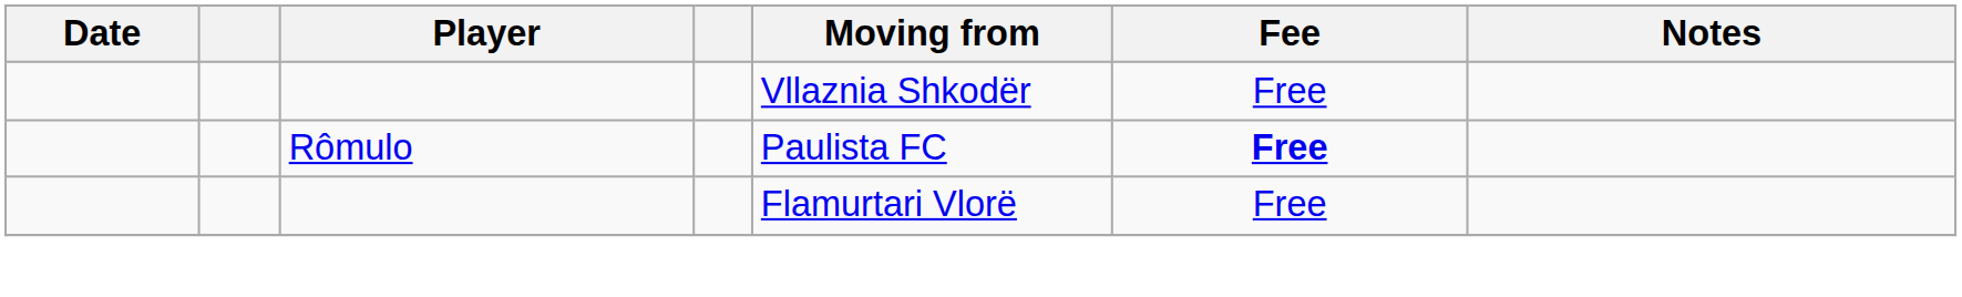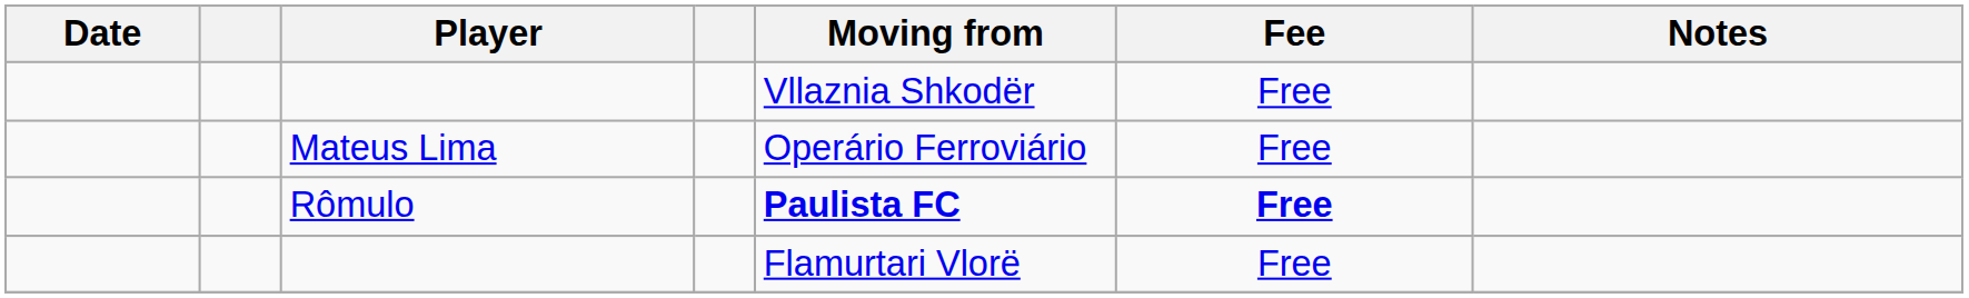 <table class="wikitable sortable">
 <tr>
 <th style="width:80px;">Date</th>
 <th style="width:30px;"></th>
 <th style="width:180px;">Player</th>
 <th style="width:20px;"></th>
 <th style="width:155px;">Moving from</th>
 <th style="width:155px;" class="unsortable">Fee</th>
 <th style="width:215px;" class="unsortable">Notes</th>
 </tr>
 <tr>
 <td></td>
 <td align=center></td>
 <td> </td>
 <td></td>
 <td> <a href='#'>Vllaznia Shkodër</a></td>
 <td align=center><a href='#'>Free</a></td>
 <td align=center></td>
 </tr>
 <tr>
 <td></td>
 <td align=center></td>
+<td> <a href='#'>Mateus Lima</a></td>
+<td></td>
+<td> <a href='#'>Operário Ferroviário</a></td>
+<td align=center><a href='#'>Free</a></td>
+<td align=center></td>
+</tr>
+<tr>
+<td></td>
+<td align=center></td>
 <td> <a href='#'>Rômulo</a></td>
 <td></td>
-<td> <a href='#'>Paulista FC</a></td>
+<td><strong> <a href='#'>Paulista FC</a></strong></td>
 <td align=center><strong><a href='#'>Free</a></strong></td>
 <td align=center></td>
 </tr>
 <tr>
 <td></td>
 <td align=center></td>
 <td> </td>
 <td></td>
 <td> <a href='#'>Flamurtari Vlorë</a></td>
 <td align=center><a href='#'>Free</a></td>
 <td align=center></td>
 </tr>
 <tr>
 </tr>
 </table>
